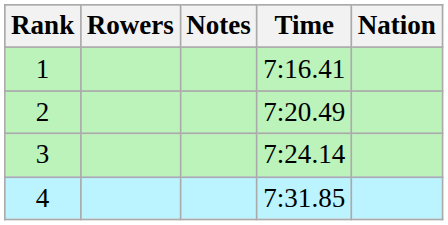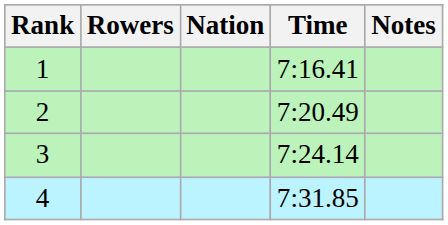 <table class="wikitable sortable" style="text-align:center">
 <tr>
 <th>Rank</th>
 <th>Rowers</th>
+<th>Nation</th>
+<th>Time</th>
 <th>Notes</th>
-<th>Time</th>
-<th>Nation</th>
 </tr>
 <tr bgcolor=bbf3bb>
 <td>1</td>
 <td align=left data-sort-value="Cochela, Veronica"></td>
+<td align=left></td>
+<td>7:16.41</td>
 <td></td>
-<td>7:16.41</td>
-<td align=left></td>
 </tr>
 <tr bgcolor=bbf3bb>
 <td>2</td>
 <td align=left data-sort-value="Baker, Philippa"></td>
+<td align=left></td>
+<td>7:20.49</td>
 <td></td>
-<td>7:20.49</td>
-<td align=left></td>
 </tr>
 <tr bgcolor=bbf3bb>
 <td>3</td>
 <td align=left data-sort-value="Luff, Jennifer"></td>
+<td align=left></td>
+<td>7:24.14</td>
 <td></td>
-<td>7:24.14</td>
-<td align=left></td>
 </tr>
 <tr bgcolor=bbf3ff>
 <td>4</td>
 <td align=left data-sort-value="Eyres, Annabel"></td>
+<td align=left></td>
+<td>7:31.85</td>
 <td></td>
-<td>7:31.85</td>
-<td align=left></td>
 </tr>
 </table>
